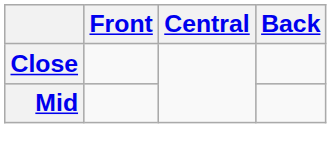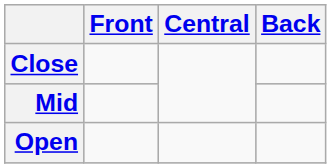 <table class="wikitable" style="text-align:center;">
 <tr>
 <th></th>
 <th><a href='#'>Front</a></th>
 <th><a href='#'>Central</a></th>
 <th><a href='#'>Back</a></th>
 </tr>
 <tr>
 <th style="text-align: right;"><a href='#'>Close</a></th>
 <td></td>
 <td rowspan=2></td>
 <td></td>
 </tr>
 <tr>
 <th style="text-align: right;"><a href='#'>Mid</a></th>
 <td></td>
 <td></td>
 </tr>
+<tr>
+<th style="text-align: right;"><a href='#'>Open</a></th>
+<td></td>
+<td></td>
+<td></td>
+</tr>
 </table>
